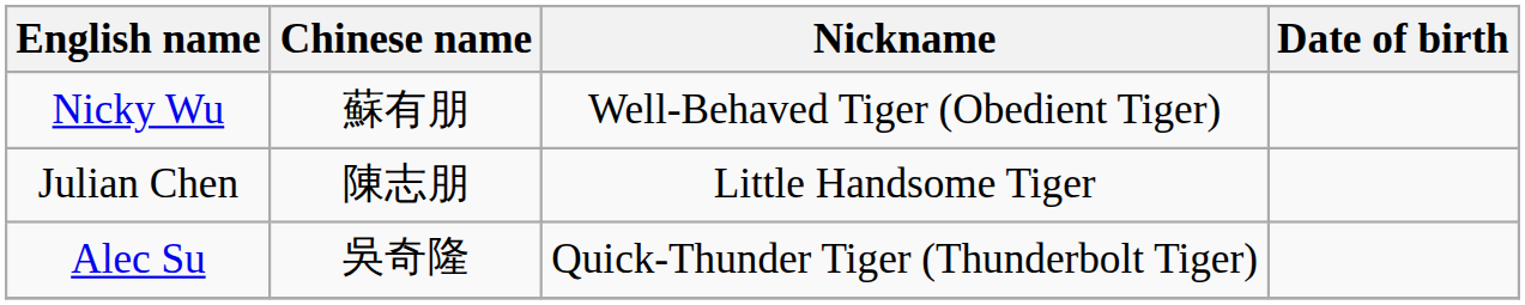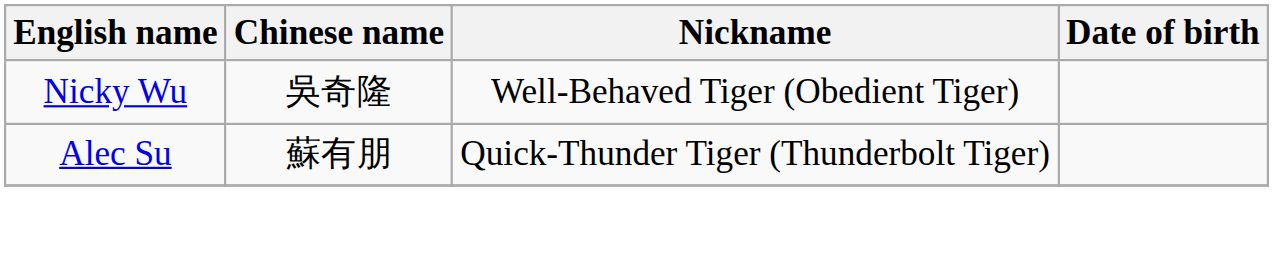 <table class="wikitable sortable">
 <tr>
 <th colspan=1 align="center">English name</th>
 <th colspan=1 align="center">Chinese name</th>
 <th colspan=1 align="center">Nickname</th>
 <th rowspan=1 align="center">Date of birth</th>
 </tr>
 <tr>
 <td align="center"><a href='#'>Nicky Wu</a></td>
-<td align="center">蘇有朋</td>
+<td align="center">吳奇隆</td>
 <td align="center">Well-Behaved Tiger (Obedient Tiger)</td>
 <td align="center"></td>
 </tr>
 <tr>
-<td align="center">Julian Chen</td>
-<td align="center">陳志朋</td>
-<td align="center">Little Handsome Tiger</td>
-<td align="center"></td>
-</tr>
-<tr>
 <td align="center"><a href='#'>Alec Su</a></td>
-<td align="center">吳奇隆</td>
+<td align="center">蘇有朋</td>
 <td align="center">Quick-Thunder Tiger (Thunderbolt Tiger)</td>
 <td align="center"></td>
 </tr>
 <tr>
 </tr>
 </table>
